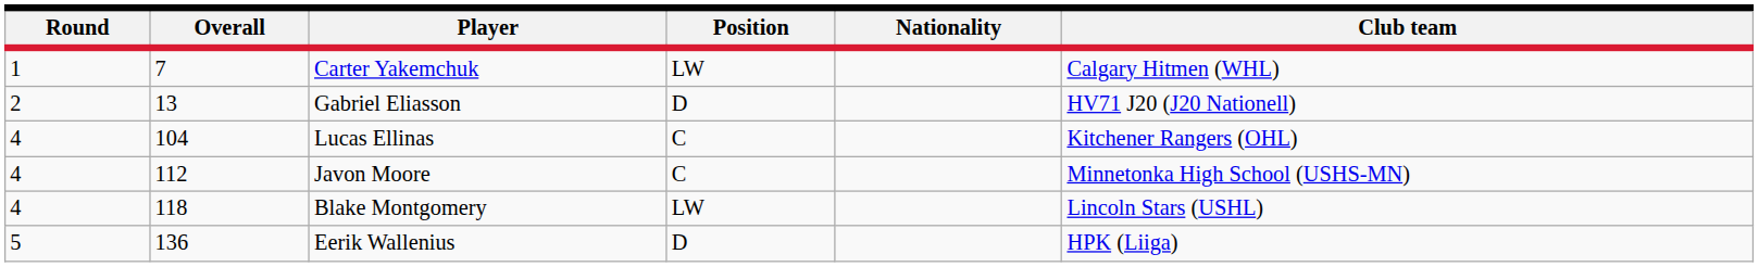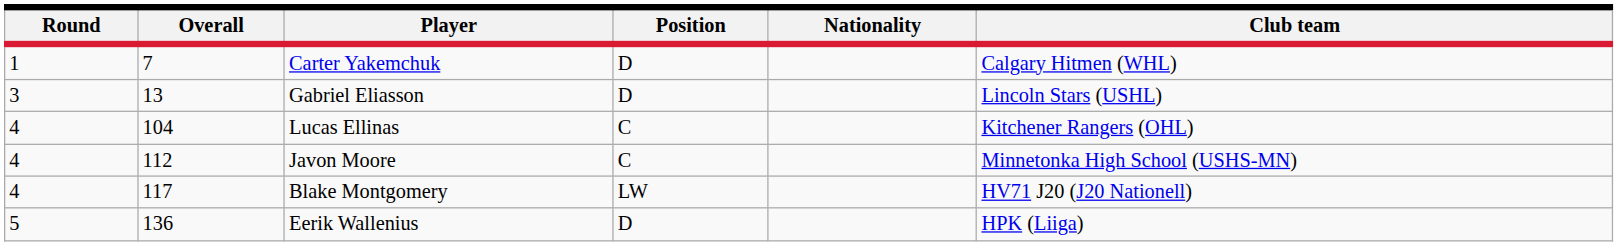 <table class="wikitable sortable" style="min-width:80%;">
 <tr style="background:#FFFFFF; border-top:#010101 5px solid; border-bottom:#DA1A32 5px solid;">
 <th>Round</th>
 <th>Overall</th>
 <th>Player</th>
 <th>Position</th>
 <th>Nationality</th>
 <th>Club team</th>
 </tr>
 <tr>
 <td>1</td>
 <td>7</td>
 <td><a href='#'>Carter Yakemchuk</a></td>
-<td>LW</td>
+<td>D</td>
 <td></td>
 <td><a href='#'>Calgary Hitmen</a> (<a href='#'>WHL</a>)</td>
 </tr>
 <tr>
-<td>2</td>
+<td>3</td>
 <td>13</td>
 <td>Gabriel Eliasson</td>
 <td>D</td>
 <td></td>
-<td><a href='#'>HV71</a> J20 (<a href='#'>J20 Nationell</a>)</td>
+<td><a href='#'>Lincoln Stars</a> (<a href='#'>USHL</a>)</td>
 </tr>
 <tr>
 <td>4</td>
 <td>104</td>
 <td>Lucas Ellinas</td>
 <td>C</td>
 <td></td>
 <td><a href='#'>Kitchener Rangers</a> (<a href='#'>OHL</a>)</td>
 </tr>
 <tr>
 <td>4</td>
 <td>112<br></td>
 <td>Javon Moore</td>
 <td>C</td>
 <td></td>
 <td><a href='#'>Minnetonka High School</a> (<a href='#'>USHS-MN</a>)</td>
 </tr>
 <tr>
 <td>4</td>
-<td>118<br></td>
+<td>117<br></td>
 <td>Blake Montgomery</td>
 <td>LW</td>
 <td></td>
-<td><a href='#'>Lincoln Stars</a> (<a href='#'>USHL</a>)</td>
+<td><a href='#'>HV71</a> J20 (<a href='#'>J20 Nationell</a>)</td>
 </tr>
 <tr>
 <td>5</td>
 <td>136</td>
 <td>Eerik Wallenius</td>
 <td>D</td>
 <td></td>
 <td><a href='#'>HPK</a> (<a href='#'>Liiga</a>)</td>
 </tr>
 </table>
